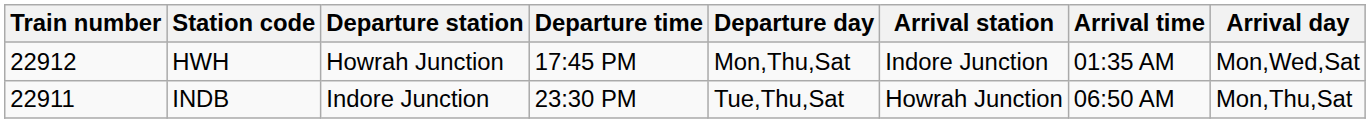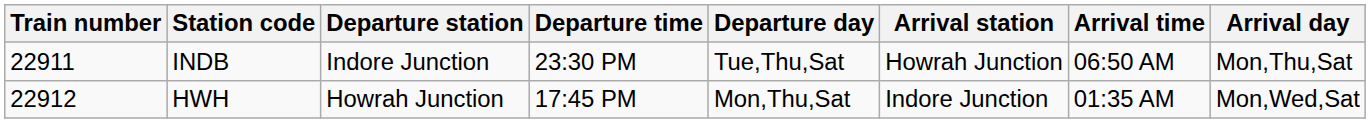 <table class="wikitable">
 <tr>
 <th>Train number</th>
 <th>Station code</th>
 <th>Departure station</th>
 <th>Departure time</th>
 <th>Departure day</th>
 <th>Arrival station</th>
 <th>Arrival time</th>
 <th>Arrival day</th>
 </tr>
 <tr>
+<td>22911</td>
+<td>INDB</td>
+<td>Indore Junction</td>
+<td>23:30 PM</td>
+<td>Tue,Thu,Sat</td>
+<td>Howrah Junction</td>
+<td>06:50 AM</td>
+<td>Mon,Thu,Sat</td>
+</tr>
+<tr>
 <td>22912</td>
 <td>HWH</td>
 <td>Howrah Junction</td>
 <td>17:45 PM</td>
 <td>Mon,Thu,Sat</td>
 <td>Indore Junction</td>
 <td>01:35 AM</td>
 <td>Mon,Wed,Sat</td>
 </tr>
-<tr>
-<td>22911</td>
-<td>INDB</td>
-<td>Indore Junction</td>
-<td>23:30 PM</td>
-<td>Tue,Thu,Sat</td>
-<td>Howrah Junction</td>
-<td>06:50 AM</td>
-<td>Mon,Thu,Sat</td>
-</tr>
 </table>
